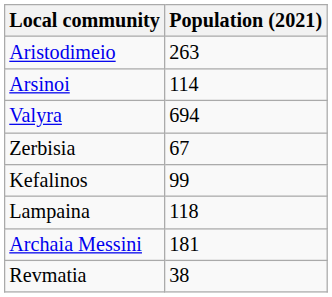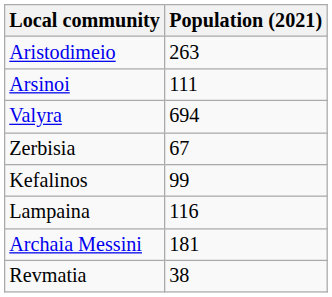 <table class=wikitable>
 <tr>
 <th>Local community</th>
 <th>Population (2021)</th>
 </tr>
 <tr>
 <td><a href='#'>Aristodimeio</a></td>
 <td>263</td>
 </tr>
 <tr>
 <td><a href='#'>Arsinoi</a></td>
-<td>114</td>
+<td>111</td>
 </tr>
 <tr>
 <td><a href='#'>Valyra</a></td>
 <td>694</td>
 </tr>
 <tr>
 <td>Zerbisia</td>
 <td>67</td>
 </tr>
 <tr>
 <td>Kefalinos</td>
 <td>99</td>
 </tr>
 <tr>
 <td>Lampaina</td>
-<td>118</td>
+<td>116</td>
 </tr>
 <tr>
 <td><a href='#'>Archaia Messini</a></td>
 <td>181</td>
 </tr>
 <tr>
 <td>Revmatia</td>
 <td>38</td>
 </tr>
 </table>
